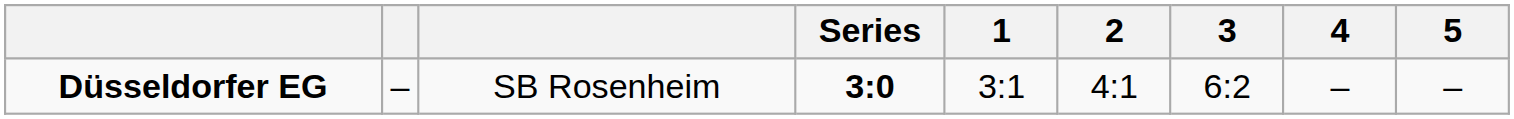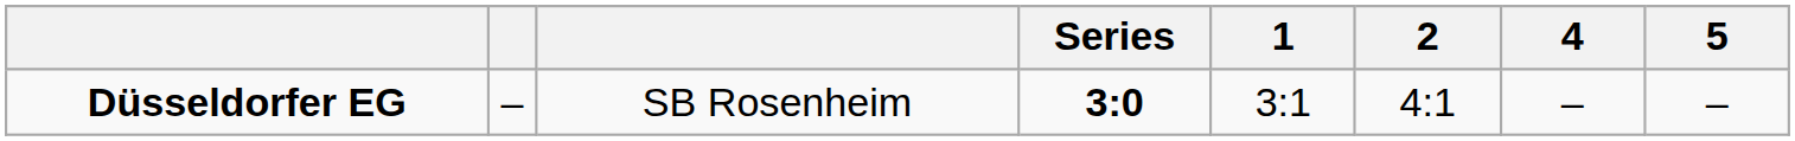 <table class="wikitable" width="80%">
 <tr style="background-color:#c0c0c0;">
 <th style="width:25%;"></th>
 <th style="width:2.5%;"></th>
 <th style="width:25%;"></th>
 <th style="width:10%;">Series</th>
 <th style="width:7.5%;">1</th>
 <th style="width:7.5%;">2</th>
-<th style="width:7.5%;">3</th>
 <th style="width:7.5%;">4</th>
 <th style="width:7.5%;">5</th>
 </tr>
 <tr align="center">
 <td><strong>Düsseldorfer EG</strong></td>
 <td>–</td>
 <td>SB Rosenheim</td>
 <td><strong>3:0</strong></td>
 <td>3:1</td>
 <td>4:1</td>
-<td>6:2</td>
 <td>–</td>
 <td>–</td>
 </tr>
 </table>
